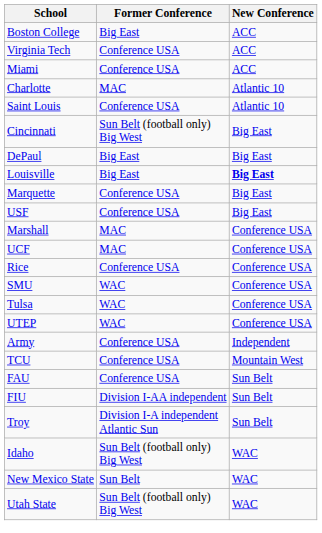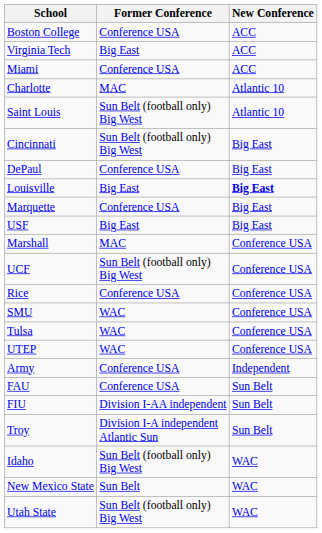 <table class="wikitable sortable">
 <tr>
 <th>School</th>
 <th>Former Conference</th>
 <th>New Conference</th>
 </tr>
 <tr>
 <td><a href='#'>Boston College</a></td>
-<td><a href='#'>Big East</a></td>
+<td><a href='#'>Conference USA</a></td>
 <td><a href='#'>ACC</a></td>
 </tr>
 <tr>
 <td><a href='#'>Virginia Tech</a></td>
-<td><a href='#'>Conference USA</a></td>
+<td><a href='#'>Big East</a></td>
 <td><a href='#'>ACC</a></td>
 </tr>
 <tr>
 <td><a href='#'>Miami</a></td>
 <td><a href='#'>Conference USA</a></td>
 <td><a href='#'>ACC</a></td>
 </tr>
 <tr>
 <td><a href='#'>Charlotte</a></td>
 <td><a href='#'>MAC</a></td>
 <td><a href='#'>Atlantic 10</a></td>
 </tr>
 <tr>
 <td><a href='#'>Saint Louis</a></td>
-<td><a href='#'>Conference USA</a></td>
+<td><a href='#'>Sun Belt</a> (football only)<br><a href='#'>Big West</a></td>
 <td><a href='#'>Atlantic 10</a></td>
 </tr>
 <tr>
 <td><a href='#'>Cincinnati</a></td>
 <td><a href='#'>Sun Belt</a> (football only)<br><a href='#'>Big West</a></td>
 <td><a href='#'>Big East</a></td>
 </tr>
 <tr>
 <td><a href='#'>DePaul</a></td>
-<td><a href='#'>Big East</a></td>
+<td><a href='#'>Conference USA</a></td>
 <td><a href='#'>Big East</a></td>
 </tr>
 <tr>
 <td><a href='#'>Louisville</a></td>
 <td><a href='#'>Big East</a></td>
 <td><strong><a href='#'>Big East</a></strong></td>
 </tr>
 <tr>
 <td><a href='#'>Marquette</a></td>
 <td><a href='#'>Conference USA</a></td>
 <td><a href='#'>Big East</a></td>
 </tr>
 <tr>
 <td><a href='#'>USF</a></td>
-<td><a href='#'>Conference USA</a></td>
+<td><a href='#'>Big East</a></td>
 <td><a href='#'>Big East</a></td>
 </tr>
 <tr>
 <td><a href='#'>Marshall</a></td>
 <td><a href='#'>MAC</a></td>
 <td><a href='#'>Conference USA</a></td>
 </tr>
 <tr>
 <td><a href='#'>UCF</a></td>
-<td><a href='#'>MAC</a></td>
+<td><a href='#'>Sun Belt</a> (football only)<br><a href='#'>Big West</a></td>
 <td><a href='#'>Conference USA</a></td>
 </tr>
 <tr>
 <td><a href='#'>Rice</a></td>
 <td><a href='#'>Conference USA</a></td>
 <td><a href='#'>Conference USA</a></td>
 </tr>
 <tr>
 <td><a href='#'>SMU</a></td>
 <td><a href='#'>WAC</a></td>
 <td><a href='#'>Conference USA</a></td>
 </tr>
 <tr>
 <td><a href='#'>Tulsa</a></td>
 <td><a href='#'>WAC</a></td>
 <td><a href='#'>Conference USA</a></td>
 </tr>
 <tr>
 <td><a href='#'>UTEP</a></td>
 <td><a href='#'>WAC</a></td>
 <td><a href='#'>Conference USA</a></td>
 </tr>
 <tr>
 <td><a href='#'>Army</a></td>
 <td><a href='#'>Conference USA</a></td>
 <td><a href='#'>Independent</a></td>
-</tr>
-<tr>
-<td><a href='#'>TCU</a></td>
-<td><a href='#'>Conference USA</a></td>
-<td><a href='#'>Mountain West</a></td>
 </tr>
 <tr>
 <td><a href='#'>FAU</a></td>
 <td><a href='#'>Conference USA</a></td>
 <td><a href='#'>Sun Belt</a></td>
 </tr>
 <tr>
 <td><a href='#'>FIU</a></td>
 <td><a href='#'>Division I-AA independent</a></td>
 <td><a href='#'>Sun Belt</a></td>
 </tr>
 <tr>
 <td><a href='#'>Troy</a></td>
 <td><a href='#'>Division I-A independent</a><br><a href='#'>Atlantic Sun</a></td>
 <td><a href='#'>Sun Belt</a></td>
 </tr>
 <tr>
 <td><a href='#'>Idaho</a></td>
 <td><a href='#'>Sun Belt</a> (football only)<br><a href='#'>Big West</a></td>
 <td><a href='#'>WAC</a></td>
 </tr>
 <tr>
 <td><a href='#'>New Mexico State</a></td>
 <td><a href='#'>Sun Belt</a></td>
 <td><a href='#'>WAC</a></td>
 </tr>
 <tr>
 <td><a href='#'>Utah State</a></td>
 <td><a href='#'>Sun Belt</a> (football only)<br><a href='#'>Big West</a></td>
 <td><a href='#'>WAC</a></td>
 </tr>
 </table>
